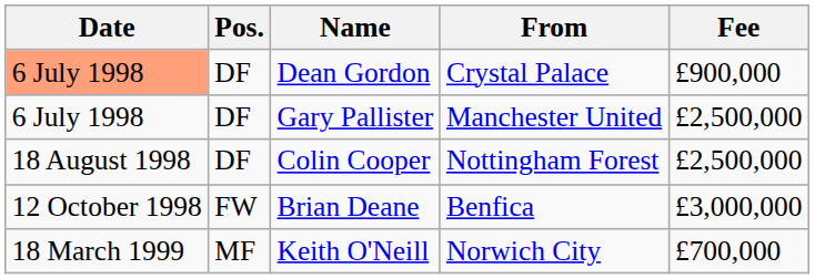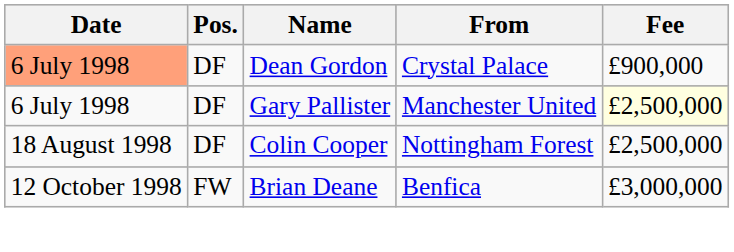 <table class="wikitable">
 <tr>
 <th>Date</th>
 <th>Pos.</th>
 <th>Name</th>
 <th>From</th>
 <th>Fee</th>
 </tr>
 <tr>
 <td style="background: lightsalmon;">6 July 1998</td>
 <td>DF</td>
 <td><a href='#'>Dean Gordon</a></td>
 <td><a href='#'>Crystal Palace</a></td>
 <td>£900,000</td>
 </tr>
 <tr>
 <td>6 July 1998</td>
 <td>DF</td>
 <td><a href='#'>Gary Pallister</a></td>
 <td><a href='#'>Manchester United</a></td>
-<td>£2,500,000</td>
+<td style="background: lightyellow;">£2,500,000</td>
 </tr>
 <tr>
 <td>18 August 1998</td>
 <td>DF</td>
 <td><a href='#'>Colin Cooper</a></td>
 <td><a href='#'>Nottingham Forest</a></td>
 <td>£2,500,000</td>
 </tr>
 <tr>
 <td>12 October 1998</td>
 <td>FW</td>
 <td><a href='#'>Brian Deane</a></td>
 <td><a href='#'>Benfica</a></td>
 <td>£3,000,000</td>
 </tr>
-<tr>
-<td>18 March 1999</td>
-<td>MF</td>
-<td><a href='#'>Keith O'Neill</a></td>
-<td><a href='#'>Norwich City</a></td>
-<td>£700,000</td>
-</tr>
 </table>
